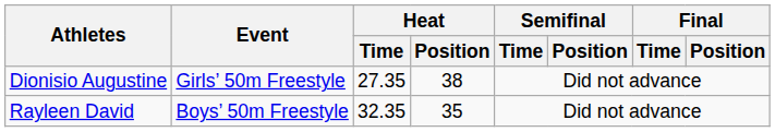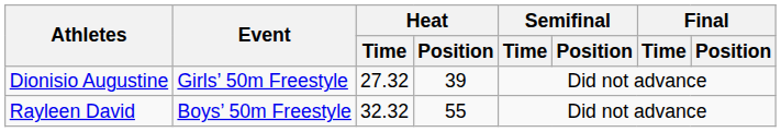 <table class="wikitable" border="1" style="font-size:90%">
 <tr>
 <th rowspan=2>Athletes</th>
 <th rowspan=2>Event</th>
 <th colspan=2>Heat</th>
 <th colspan=2>Semifinal</th>
 <th colspan=2>Final</th>
 </tr>
 <tr>
 <th>Time</th>
 <th>Position</th>
 <th>Time</th>
 <th>Position</th>
 <th>Time</th>
 <th>Position</th>
 </tr>
 <tr>
 <td><a href='#'>Dionisio Augustine</a></td>
 <td><a href='#'>Girls’ 50m Freestyle</a></td>
-<td align=center>27.35</td>
-<td align=center>38</td>
+<td align=center>27.32</td>
+<td align=center>39</td>
 <td colspan="4" align=center>Did not advance</td>
 </tr>
 <tr>
 <td><a href='#'>Rayleen David</a></td>
 <td><a href='#'>Boys’ 50m Freestyle</a></td>
-<td align=center>32.35</td>
-<td align=center>35</td>
+<td align=center>32.32</td>
+<td align=center>55</td>
 <td colspan="4" align=center>Did not advance</td>
 </tr>
 </table>
